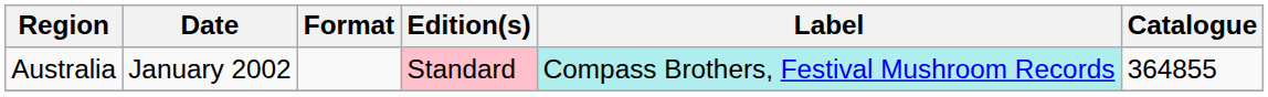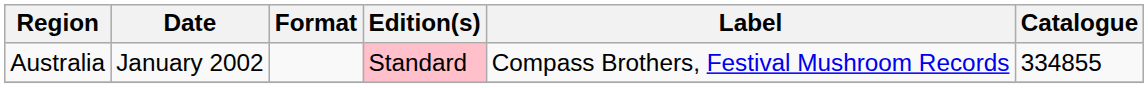 <table class="wikitable plainrowheaders">
 <tr>
 <th scope="col">Region</th>
 <th scope="col">Date</th>
 <th scope="col">Format</th>
 <th scope="col">Edition(s)</th>
 <th scope="col">Label</th>
 <th scope="col">Catalogue</th>
 </tr>
 <tr>
 <td>Australia</td>
 <td>January 2002</td>
 <td></td>
 <td style="background: pink;">Standard</td>
-<td style="background: paleturquoise;">Compass Brothers, <a href='#'>Festival Mushroom Records</a></td>
-<td>364855</td>
+<td>Compass Brothers, <a href='#'>Festival Mushroom Records</a></td>
+<td>334855</td>
 </tr>
 <tr>
 </tr>
 </table>
